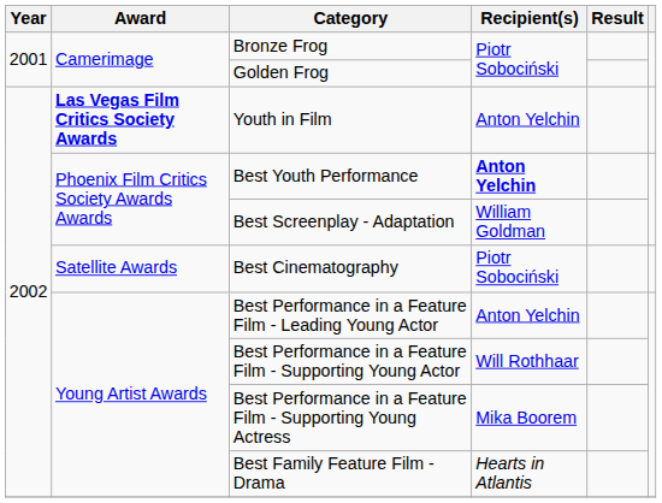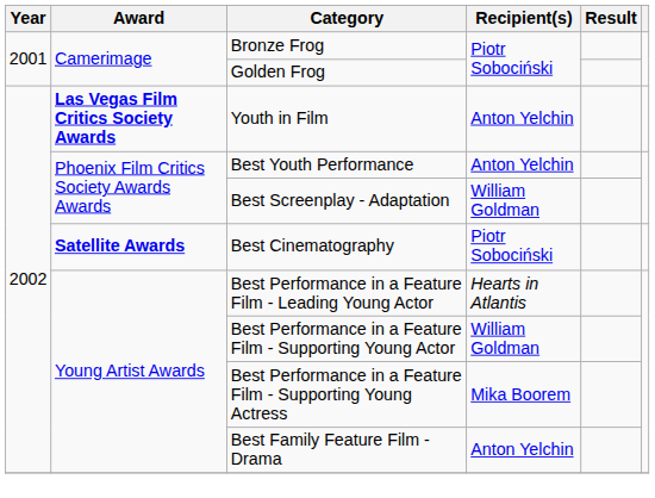 <table class="wikitable sortable">
 <tr>
 <th scope="col">Year</th>
 <th scope="col">Award</th>
 <th scope="col">Category</th>
 <th scope="col">Recipient(s)</th>
 <th scope="col">Result</th>
 <th scope="col" class="unsortable"></th>
 </tr>
 <tr>
 <td rowspan="2">2001</td>
 <td rowspan="2"><a href='#'>Camerimage</a></td>
 <td>Bronze Frog</td>
 <td rowspan="2"><a href='#'>Piotr Sobociński</a></td>
 <td></td>
 <td rowspan="2" style="text-align:center;"></td>
 </tr>
 <tr>
 <td>Golden Frog</td>
 <td></td>
 </tr>
 <tr>
 <td rowspan="8">2002</td>
 <td><strong><a href='#'>Las Vegas Film Critics Society Awards</a></strong></td>
 <td>Youth in Film</td>
 <td><a href='#'>Anton Yelchin</a></td>
 <td></td>
 <td></td>
 </tr>
 <tr>
 <td rowspan="2"><a href='#'>Phoenix Film Critics Society Awards Awards</a></td>
 <td>Best Youth Performance</td>
-<td><strong><a href='#'>Anton Yelchin</a></strong></td>
+<td><a href='#'>Anton Yelchin</a></td>
 <td></td>
 <td rowspan="2"></td>
 </tr>
 <tr>
 <td>Best Screenplay - Adaptation</td>
 <td><a href='#'>William Goldman</a></td>
 <td></td>
 </tr>
 <tr>
-<td><a href='#'>Satellite Awards</a></td>
+<td><strong><a href='#'>Satellite Awards</a></strong></td>
 <td>Best Cinematography</td>
 <td><a href='#'>Piotr Sobociński</a></td>
 <td></td>
 <td></td>
 </tr>
 <tr>
 <td rowspan="4"><a href='#'>Young Artist Awards</a></td>
 <td>Best Performance in a Feature Film - Leading Young Actor</td>
-<td><a href='#'>Anton Yelchin</a></td>
+<td><em>Hearts in Atlantis</em></td>
 <td></td>
 <td rowspan="4"></td>
 </tr>
 <tr>
 <td>Best Performance in a Feature Film - Supporting Young Actor</td>
-<td><a href='#'>Will Rothhaar</a></td>
+<td><a href='#'>William Goldman</a></td>
 <td></td>
 </tr>
 <tr>
 <td>Best Performance in a Feature Film - Supporting Young Actress</td>
 <td><a href='#'>Mika Boorem</a></td>
 <td></td>
 </tr>
 <tr>
 <td>Best Family Feature Film - Drama</td>
-<td><em>Hearts in Atlantis</em></td>
+<td><a href='#'>Anton Yelchin</a></td>
 <td></td>
 </tr>
 <tr>
 </tr>
 </table>
